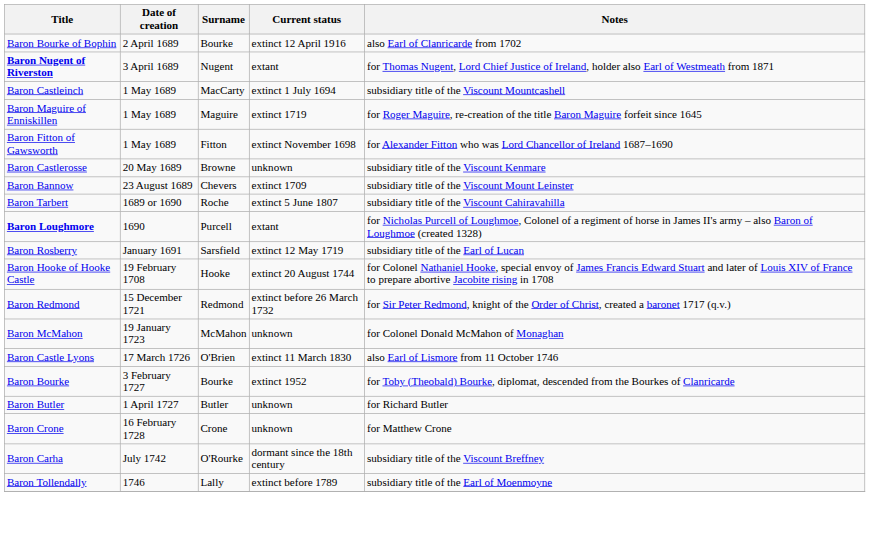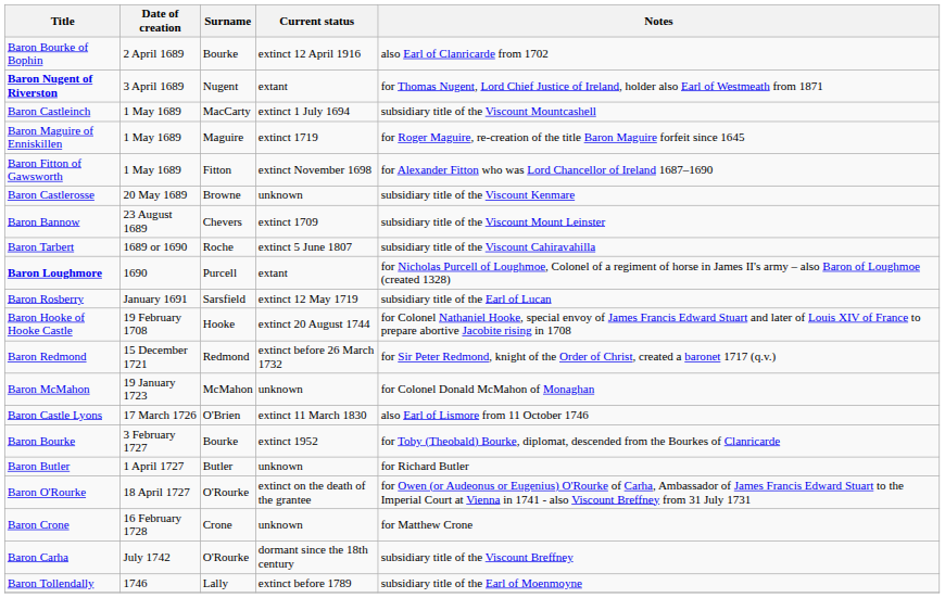 <table class="wikitable sortable">
 <tr>
 <th>Title</th>
 <th>Date of creation</th>
 <th>Surname</th>
 <th>Current status</th>
 <th>Notes</th>
 </tr>
 <tr>
 <td><a href='#'>Baron Bourke of Bophin</a></td>
 <td>2 April 1689</td>
 <td>Bourke</td>
 <td>extinct 12 April 1916</td>
 <td>also <a href='#'>Earl of Clanricarde</a> from 1702</td>
 </tr>
 <tr>
 <td><strong><a href='#'>Baron Nugent of Riverston</a></strong></td>
 <td>3 April 1689</td>
 <td>Nugent</td>
 <td>extant</td>
 <td>for <a href='#'>Thomas Nugent</a>, <a href='#'>Lord Chief Justice of Ireland</a>, holder also <a href='#'>Earl of Westmeath</a> from 1871</td>
 </tr>
 <tr>
 <td><a href='#'>Baron Castleinch</a></td>
 <td>1 May 1689</td>
 <td>MacCarty</td>
 <td>extinct 1 July 1694</td>
 <td>subsidiary title of the <a href='#'>Viscount Mountcashell</a></td>
 </tr>
 <tr>
 <td><a href='#'>Baron Maguire of Enniskillen</a></td>
 <td>1 May 1689</td>
 <td>Maguire</td>
 <td>extinct 1719</td>
 <td>for <a href='#'>Roger Maguire</a>, re-creation of the title <a href='#'>Baron Maguire</a> forfeit since 1645</td>
 </tr>
 <tr>
 <td><a href='#'>Baron Fitton of Gawsworth</a></td>
 <td>1 May 1689</td>
 <td>Fitton</td>
 <td>extinct November 1698</td>
 <td>for <a href='#'>Alexander Fitton</a> who was <a href='#'>Lord Chancellor of Ireland</a> 1687–1690</td>
 </tr>
 <tr>
 <td><a href='#'>Baron Castlerosse</a></td>
 <td>20 May 1689</td>
 <td>Browne</td>
 <td>unknown</td>
 <td>subsidiary title of the <a href='#'>Viscount Kenmare</a></td>
 </tr>
 <tr>
 <td><a href='#'>Baron Bannow</a></td>
 <td>23 August 1689</td>
 <td>Chevers</td>
 <td>extinct 1709</td>
 <td>subsidiary title of the <a href='#'>Viscount Mount Leinster</a></td>
 </tr>
 <tr>
 <td><a href='#'>Baron Tarbert</a></td>
 <td>1689 or 1690</td>
 <td>Roche</td>
 <td>extinct 5 June 1807</td>
 <td>subsidiary title of the <a href='#'>Viscount Cahiravahilla</a></td>
 </tr>
 <tr>
 <td><strong><a href='#'>Baron Loughmore</a></strong></td>
 <td>1690</td>
 <td>Purcell</td>
 <td>extant</td>
 <td>for <a href='#'>Nicholas Purcell of Loughmoe</a>, Colonel of a regiment of horse in James II's army – also <a href='#'>Baron of Loughmoe</a> (created 1328)</td>
 </tr>
 <tr>
 <td><a href='#'>Baron Rosberry</a></td>
 <td>January 1691</td>
 <td>Sarsfield</td>
 <td>extinct 12 May 1719</td>
 <td>subsidiary title of the <a href='#'>Earl of Lucan</a></td>
 </tr>
 <tr>
 <td><a href='#'>Baron Hooke of Hooke Castle</a></td>
 <td>19 February 1708</td>
 <td>Hooke</td>
 <td>extinct 20 August 1744</td>
 <td>for Colonel <a href='#'>Nathaniel Hooke</a>, special envoy of <a href='#'>James Francis Edward Stuart</a> and later of <a href='#'>Louis XIV of France</a> to prepare abortive <a href='#'>Jacobite rising</a> in 1708</td>
 </tr>
 <tr>
 <td><a href='#'>Baron Redmond</a></td>
 <td>15 December 1721</td>
 <td>Redmond</td>
 <td>extinct before 26 March 1732</td>
 <td>for <a href='#'>Sir Peter Redmond</a>, knight of the <a href='#'>Order of Christ</a>, created a <a href='#'>baronet</a> 1717 (q.v.)</td>
 </tr>
 <tr>
 <td><a href='#'>Baron McMahon</a></td>
 <td>19 January 1723</td>
 <td>McMahon</td>
 <td>unknown</td>
 <td>for Colonel Donald McMahon of <a href='#'>Monaghan</a></td>
 </tr>
 <tr>
 <td><a href='#'>Baron Castle Lyons</a></td>
 <td>17 March 1726</td>
 <td>O'Brien</td>
 <td>extinct 11 March 1830</td>
 <td>also <a href='#'>Earl of Lismore</a> from 11 October 1746</td>
 </tr>
 <tr>
 <td><a href='#'>Baron Bourke</a></td>
 <td>3 February 1727</td>
 <td>Bourke</td>
 <td>extinct 1952</td>
 <td>for <a href='#'>Toby (Theobald) Bourke</a>, diplomat, descended from the Bourkes of <a href='#'>Clanricarde</a></td>
 </tr>
 <tr>
 <td><a href='#'>Baron Butler</a></td>
 <td>1 April 1727</td>
 <td>Butler</td>
 <td>unknown</td>
 <td>for Richard Butler</td>
 </tr>
 <tr>
+<td><a href='#'>Baron O'Rourke</a></td>
+<td>18 April 1727</td>
+<td>O'Rourke</td>
+<td>extinct on the death of the grantee</td>
+<td>for <a href='#'>Owen (or Audeonus or Eugenius) O'Rourke</a> of <a href='#'>Carha</a>, Ambassador of <a href='#'>James Francis Edward Stuart</a> to the Imperial Court at <a href='#'>Vienna</a> in 1741 - also <a href='#'>Viscount Breffney</a> from 31 July 1731</td>
+</tr>
+<tr>
 <td><a href='#'>Baron Crone</a></td>
 <td>16 February 1728</td>
 <td>Crone</td>
 <td>unknown</td>
 <td>for Matthew Crone</td>
 </tr>
 <tr>
 <td><a href='#'>Baron Carha</a></td>
 <td>July 1742</td>
 <td>O'Rourke</td>
 <td>dormant since the 18th century</td>
 <td>subsidiary title of the <a href='#'>Viscount Breffney</a></td>
 </tr>
 <tr>
 <td><a href='#'>Baron Tollendally</a></td>
 <td>1746</td>
 <td>Lally</td>
 <td>extinct before 1789</td>
 <td>subsidiary title of the <a href='#'>Earl of Moenmoyne</a></td>
 </tr>
 <tr>
 </tr>
 </table>
